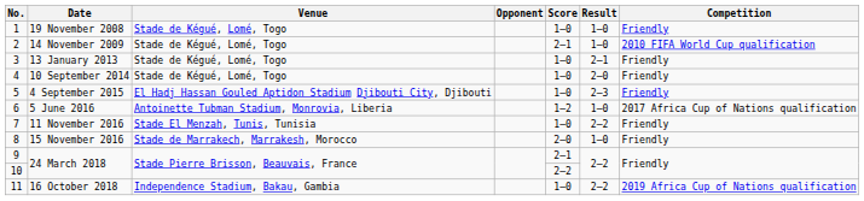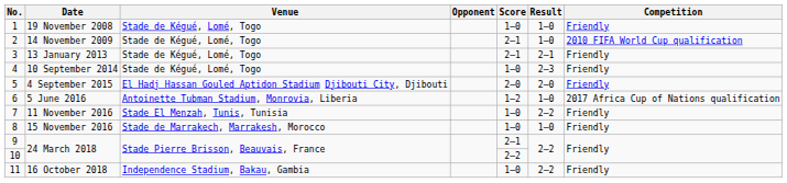 <table class="wikitable sortable">
 <tr>
 <th scope="col">No.</th>
 <th scope="col">Date</th>
 <th scope="col">Venue</th>
 <th scope="col">Opponent</th>
 <th scope="col">Score</th>
 <th scope="col">Result</th>
 <th scope="col">Competition</th>
 </tr>
 <tr>
 <td style="text-align:center">1</td>
 <td>19 November 2008</td>
 <td><a href='#'>Stade de Kégué</a>, <a href='#'>Lomé</a>, Togo</td>
 <td></td>
 <td style="text-align:center">1–0</td>
 <td style="text-align:center">1–0</td>
 <td><a href='#'>Friendly</a></td>
 </tr>
 <tr>
 <td style="text-align:center">2</td>
 <td>14 November 2009</td>
 <td>Stade de Kégué, Lomé, Togo</td>
 <td></td>
 <td style="text-align:center">2–1</td>
 <td style="text-align:center">1–0</td>
 <td><a href='#'>2010 FIFA World Cup qualification</a></td>
 </tr>
 <tr>
 <td style="text-align:center">3</td>
 <td>13 January 2013</td>
 <td>Stade de Kégué, Lomé, Togo</td>
 <td></td>
-<td style="text-align:center">1–0</td>
+<td style="text-align:center">2–1</td>
 <td style="text-align:center">2–1</td>
 <td>Friendly</td>
 </tr>
 <tr>
 <td style="text-align:center">4</td>
 <td>10 September 2014</td>
 <td>Stade de Kégué, Lomé, Togo</td>
 <td></td>
 <td style="text-align:center">1–0</td>
-<td style="text-align:center">2–0</td>
+<td style="text-align:center">2–3</td>
 <td>Friendly</td>
 </tr>
 <tr>
 <td style="text-align:center">5</td>
 <td>4 September 2015</td>
 <td><a href='#'>El Hadj Hassan Gouled Aptidon Stadium</a> <a href='#'>Djibouti City</a>, Djibouti</td>
 <td></td>
-<td style="text-align:center">1–0</td>
-<td style="text-align:center">2–3</td>
+<td style="text-align:center">2–0</td>
+<td style="text-align:center">2–0</td>
 <td><a href='#'>Friendly</a></td>
 </tr>
 <tr>
 <td style="text-align:center">6</td>
 <td>5 June 2016</td>
 <td><a href='#'>Antoinette Tubman Stadium</a>, <a href='#'>Monrovia</a>, Liberia</td>
 <td></td>
 <td style="text-align:center">1–2</td>
 <td style="text-align:center">1–0</td>
 <td>2017 Africa Cup of Nations qualification</td>
 </tr>
 <tr>
 <td style="text-align:center">7</td>
 <td>11 November 2016</td>
 <td><a href='#'>Stade El Menzah</a>, <a href='#'>Tunis</a>, Tunisia</td>
 <td></td>
 <td style="text-align:center">1–0</td>
 <td style="text-align:center">2–2</td>
 <td>Friendly</td>
 </tr>
 <tr>
 <td style="text-align:center">8</td>
 <td>15 November 2016</td>
 <td><a href='#'>Stade de Marrakech</a>, <a href='#'>Marrakesh</a>, Morocco</td>
 <td></td>
-<td style="text-align:center">2–0</td>
+<td style="text-align:center">1–0</td>
 <td style="text-align:center">1–0</td>
 <td>Friendly</td>
 </tr>
 <tr>
 <td style="text-align:center">9</td>
 <td rowspan="2">24 March 2018</td>
 <td rowspan="2"><a href='#'>Stade Pierre Brisson</a>, <a href='#'>Beauvais</a>, France</td>
 <td rowspan="2"></td>
 <td style="text-align:center">2–1</td>
 <td rowspan=2 style="text-align:center">2–2</td>
 <td rowspan="2">Friendly</td>
 </tr>
 <tr>
 <td style="text-align:center">10</td>
 <td style="text-align:center">2–2</td>
 </tr>
 <tr>
 <td style="text-align:center">11</td>
 <td>16 October 2018</td>
 <td><a href='#'>Independence Stadium</a>, <a href='#'>Bakau</a>, Gambia</td>
 <td></td>
 <td style="text-align:center">1–0</td>
 <td style="text-align:center">2–2</td>
-<td><a href='#'>2019 Africa Cup of Nations qualification</a></td>
+<td>Friendly</td>
 </tr>
 </table>
